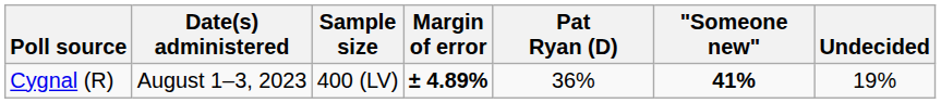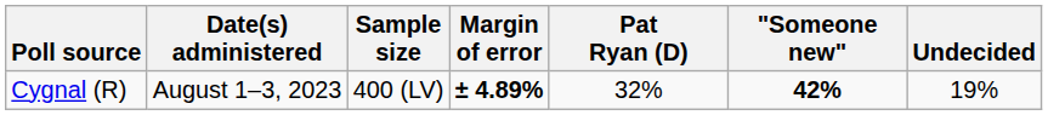 <table class="wikitable" style="font-size:90%;text-align:center;">
 <tr valign=bottom>
 <th>Poll source</th>
 <th>Date(s)<br>administered</th>
 <th>Sample<br>size</th>
 <th>Margin<br>of error</th>
 <th style="width:100px;">Pat<br>Ryan (D)</th>
 <th style="width:100px;">"Someone<br>new"</th>
 <th>Undecided</th>
 </tr>
 <tr>
 <td style="text-align:left;"><a href='#'>Cygnal</a> (R)</td>
 <td>August 1–3, 2023</td>
 <td>400 (LV)</td>
 <td><strong>± 4.89%</strong></td>
-<td>36%</td>
-<td><strong>41%</strong></td>
+<td>32%</td>
+<td><strong>42%</strong></td>
 <td>19%</td>
 </tr>
 </table>
